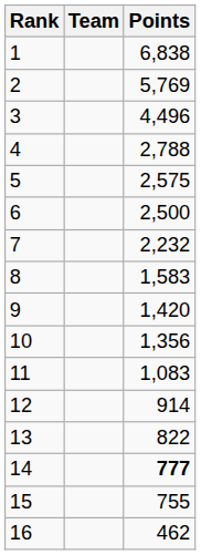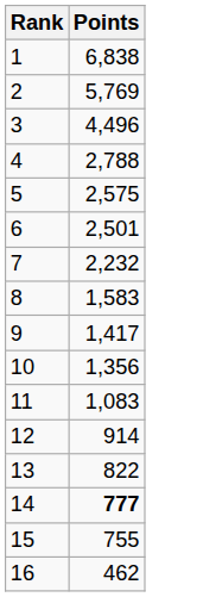 <table class="wikitable">
 <tr>
 <th>Rank</th>
-<th>Team</th>
 <th>Points</th>
 </tr>
 <tr>
 <td>1</td>
-<td></td>
 <td align=right>6,838</td>
 </tr>
 <tr>
 <td>2</td>
-<td></td>
 <td align=right>5,769</td>
 </tr>
 <tr>
 <td>3</td>
-<td></td>
 <td align=right>4,496</td>
 </tr>
 <tr>
 <td>4</td>
-<td></td>
 <td align=right>2,788</td>
 </tr>
 <tr>
 <td>5</td>
-<td></td>
 <td align=right>2,575</td>
 </tr>
 <tr>
 <td>6</td>
-<td></td>
-<td align=right>2,500</td>
+<td align=right>2,501</td>
 </tr>
 <tr>
 <td>7</td>
-<td></td>
 <td align=right>2,232</td>
 </tr>
 <tr>
 <td>8</td>
-<td></td>
 <td align=right>1,583</td>
 </tr>
 <tr>
 <td>9</td>
-<td></td>
-<td align=right>1,420</td>
+<td align=right>1,417</td>
 </tr>
 <tr>
 <td>10</td>
-<td></td>
 <td align=right>1,356</td>
 </tr>
 <tr>
 <td>11</td>
-<td></td>
 <td align=right>1,083</td>
 </tr>
 <tr>
 <td>12</td>
-<td></td>
 <td align=right>914</td>
 </tr>
 <tr>
 <td>13</td>
-<td></td>
 <td align=right>822</td>
 </tr>
 <tr>
 <td>14</td>
-<td></td>
 <td align=right><strong>777</strong></td>
 </tr>
 <tr>
 <td>15</td>
-<td></td>
 <td align=right>755</td>
 </tr>
 <tr>
 <td>16</td>
-<td></td>
 <td align=right>462</td>
 </tr>
 </table>
